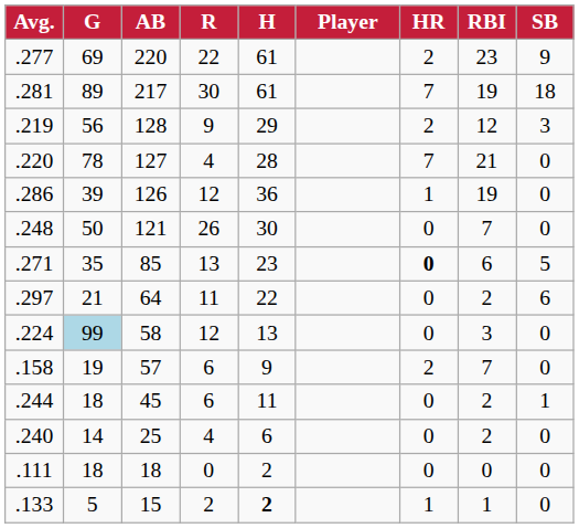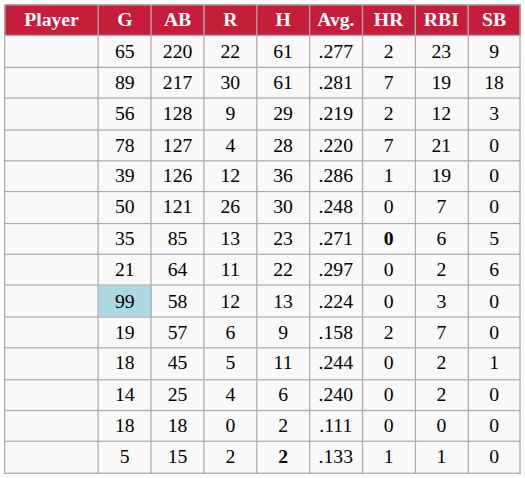 <table class="wikitable sortable">
 <tr>
-<th style="background:#c41e3a;color:white;" width="9%">Avg.</th>
+<th style="background:#c41e3a;color:white;" width="16%">Player</th>
 <th style="background:#c41e3a;color:white;" width="9%">G</th>
 <th style="background:#c41e3a;color:white;" width="9%">AB</th>
 <th style="background:#c41e3a;color:white;" width="9%">R</th>
 <th style="background:#c41e3a;color:white;" width="9%">H</th>
-<th style="background:#c41e3a;color:white;" width="16%">Player</th>
+<th style="background:#c41e3a;color:white;" width="9%">Avg.</th>
 <th style="background:#c41e3a;color:white;" width="9%">HR</th>
 <th style="background:#c41e3a;color:white;" width="9%">RBI</th>
 <th style="background:#c41e3a;color:white;" width="9%">SB</th>
 </tr>
 <tr align="center">
-<td>.277</td>
-<td>69</td>
+<td></td>
+<td>65</td>
 <td>220</td>
 <td>22</td>
 <td>61</td>
-<td></td>
+<td>.277</td>
 <td>2</td>
 <td>23</td>
 <td>9</td>
 </tr>
 <tr align="center">
-<td>.281</td>
+<td></td>
 <td>89</td>
 <td>217</td>
 <td>30</td>
 <td>61</td>
-<td></td>
+<td>.281</td>
 <td>7</td>
 <td>19</td>
 <td>18</td>
 </tr>
 <tr align="center">
-<td>.219</td>
+<td></td>
 <td>56</td>
 <td>128</td>
 <td>9</td>
 <td>29</td>
-<td></td>
+<td>.219</td>
 <td>2</td>
 <td>12</td>
 <td>3</td>
 </tr>
 <tr align="center">
-<td>.220</td>
+<td></td>
 <td>78</td>
 <td>127</td>
 <td>4</td>
 <td>28</td>
-<td></td>
+<td>.220</td>
 <td>7</td>
 <td>21</td>
 <td>0</td>
 </tr>
 <tr align="center">
-<td>.286</td>
+<td></td>
 <td>39</td>
 <td>126</td>
 <td>12</td>
 <td>36</td>
-<td></td>
+<td>.286</td>
 <td>1</td>
 <td>19</td>
 <td>0</td>
 </tr>
 <tr align="center">
-<td>.248</td>
+<td></td>
 <td>50</td>
 <td>121</td>
 <td>26</td>
 <td>30</td>
-<td></td>
+<td>.248</td>
 <td>0</td>
 <td>7</td>
 <td>0</td>
 </tr>
 <tr align="center">
-<td>.271</td>
+<td></td>
 <td>35</td>
 <td>85</td>
 <td>13</td>
 <td>23</td>
-<td></td>
+<td>.271</td>
 <td><strong>0</strong></td>
 <td>6</td>
 <td>5</td>
 </tr>
 <tr align="center">
-<td>.297</td>
+<td></td>
 <td>21</td>
 <td>64</td>
 <td>11</td>
 <td>22</td>
-<td></td>
+<td>.297</td>
 <td>0</td>
 <td>2</td>
 <td>6</td>
 </tr>
 <tr align="center">
-<td>.224</td>
+<td></td>
 <td style="background: lightblue;">99</td>
 <td>58</td>
 <td>12</td>
 <td>13</td>
-<td></td>
+<td>.224</td>
 <td>0</td>
 <td>3</td>
 <td>0</td>
 </tr>
 <tr align="center">
-<td>.158</td>
+<td></td>
 <td>19</td>
 <td>57</td>
 <td>6</td>
 <td>9</td>
-<td></td>
+<td>.158</td>
 <td>2</td>
 <td>7</td>
 <td>0</td>
 </tr>
 <tr align="center">
-<td>.244</td>
+<td></td>
 <td>18</td>
 <td>45</td>
-<td>6</td>
+<td>5</td>
 <td>11</td>
-<td></td>
+<td>.244</td>
 <td>0</td>
 <td>2</td>
 <td>1</td>
 </tr>
 <tr align="center">
-<td>.240</td>
+<td></td>
 <td>14</td>
 <td>25</td>
 <td>4</td>
 <td>6</td>
-<td></td>
+<td>.240</td>
 <td>0</td>
 <td>2</td>
 <td>0</td>
 </tr>
 <tr align="center">
-<td>.111</td>
+<td></td>
 <td>18</td>
 <td>18</td>
 <td>0</td>
 <td>2</td>
-<td></td>
+<td>.111</td>
 <td>0</td>
 <td>0</td>
 <td>0</td>
 </tr>
 <tr align="center">
-<td>.133</td>
+<td></td>
 <td>5</td>
 <td>15</td>
 <td>2</td>
 <td><strong>2</strong></td>
-<td></td>
+<td>.133</td>
 <td>1</td>
 <td>1</td>
 <td>0</td>
 </tr>
 </table>
